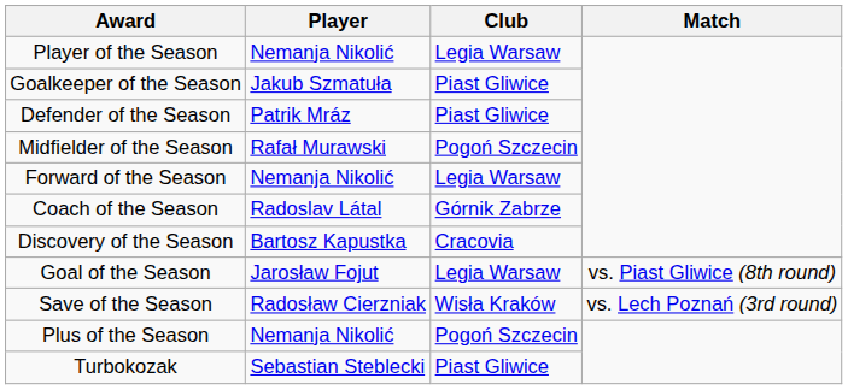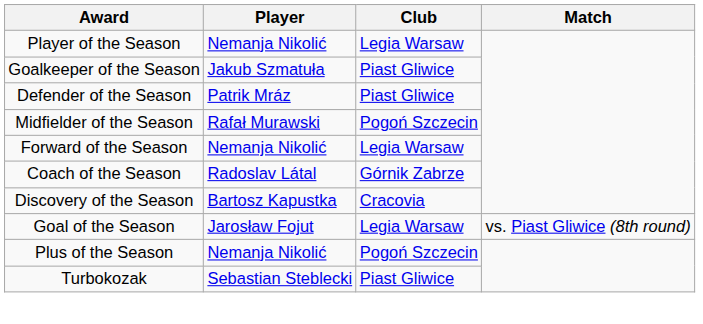 <table class="wikitable" style="text-align:center">
 <tr>
 <th>Award</th>
 <th>Player</th>
 <th>Club</th>
 <th>Match</th>
 </tr>
 <tr>
 <td>Player of the Season</td>
 <td align="left"> <a href='#'>Nemanja Nikolić</a></td>
 <td align="left"><a href='#'>Legia Warsaw</a></td>
 <td rowspan="7"></td>
 </tr>
 <tr>
 <td>Goalkeeper of the Season</td>
 <td align="left"> <a href='#'>Jakub Szmatuła</a></td>
 <td align="left"><a href='#'>Piast Gliwice</a></td>
 </tr>
 <tr>
 <td>Defender of the Season</td>
 <td align="left"> <a href='#'>Patrik Mráz</a></td>
 <td align="left"><a href='#'>Piast Gliwice</a></td>
 </tr>
 <tr>
 <td>Midfielder of the Season</td>
 <td align="left"> <a href='#'>Rafał Murawski</a></td>
 <td align="left"><a href='#'>Pogoń Szczecin</a></td>
 </tr>
 <tr>
 <td>Forward of the Season</td>
 <td align="left"> <a href='#'>Nemanja Nikolić</a></td>
 <td align="left"><a href='#'>Legia Warsaw</a></td>
 </tr>
 <tr>
 <td>Coach of the Season</td>
 <td align="left"> <a href='#'>Radoslav Látal</a></td>
 <td align="left"><a href='#'>Górnik Zabrze</a></td>
 </tr>
 <tr>
 <td>Discovery of the Season</td>
 <td align="left"> <a href='#'>Bartosz Kapustka</a></td>
 <td align="left"><a href='#'>Cracovia</a></td>
 </tr>
 <tr>
 <td>Goal of the Season</td>
 <td align="left"> <a href='#'>Jarosław Fojut</a></td>
 <td align="left"><a href='#'>Legia Warsaw</a></td>
 <td>vs. <a href='#'>Piast Gliwice</a> <em>(8th round)</em></td>
 </tr>
 <tr>
-<td>Save of the Season</td>
-<td align="left"> <a href='#'>Radosław Cierzniak</a></td>
-<td align="left"><a href='#'>Wisła Kraków</a></td>
-<td>vs. <a href='#'>Lech Poznań</a> <em>(3rd round)</em></td>
-</tr>
-<tr>
 <td>Plus of the Season</td>
 <td align="left"> <a href='#'>Nemanja Nikolić</a></td>
 <td align="left"><a href='#'>Pogoń Szczecin</a></td>
 <td rowspan="2"></td>
 </tr>
 <tr>
 <td>Turbokozak</td>
 <td align="left"> <a href='#'>Sebastian Steblecki</a></td>
 <td align="left"><a href='#'>Piast Gliwice</a></td>
 </tr>
 </table>
